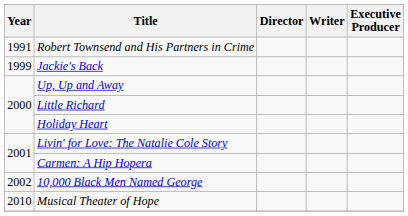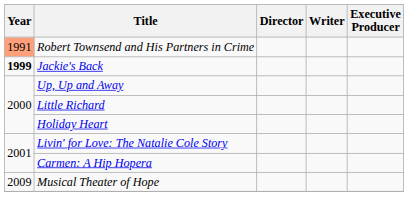 <table class="wikitable">
 <tr>
 <th>Year</th>
 <th>Title</th>
 <th>Director</th>
 <th>Writer</th>
 <th>Executive<br>Producer</th>
 </tr>
 <tr>
-<td>1991</td>
+<td style="background: lightsalmon;">1991</td>
 <td><em>Robert Townsend and His Partners in Crime</em></td>
 <td></td>
 <td></td>
 <td></td>
 </tr>
 <tr>
-<td>1999</td>
+<td><strong>1999</strong></td>
 <td><em><a href='#'>Jackie's Back</a></em></td>
 <td></td>
 <td></td>
 <td></td>
 </tr>
 <tr>
 <td rowspan=3>2000</td>
 <td><em><a href='#'>Up, Up and Away</a></em></td>
 <td></td>
 <td></td>
 <td></td>
 </tr>
 <tr>
 <td><em><a href='#'>Little Richard</a></em></td>
 <td></td>
 <td></td>
 <td></td>
 </tr>
 <tr>
 <td><em><a href='#'>Holiday Heart</a></em></td>
 <td></td>
 <td></td>
 <td></td>
 </tr>
 <tr>
 <td rowspan=2>2001</td>
 <td><em><a href='#'>Livin' for Love: The Natalie Cole Story</a></em></td>
 <td></td>
 <td></td>
 <td></td>
 </tr>
 <tr>
 <td><em><a href='#'>Carmen: A Hip Hopera</a></em></td>
 <td></td>
 <td></td>
 <td></td>
 </tr>
 <tr>
-<td>2002</td>
-<td><em><a href='#'>10,000 Black Men Named George</a></em></td>
-<td></td>
-<td></td>
-<td></td>
-</tr>
-<tr>
-<td>2010</td>
+<td>2009</td>
 <td><em>Musical Theater of Hope</em></td>
 <td></td>
 <td></td>
 <td></td>
 </tr>
 <tr>
 </tr>
 </table>
